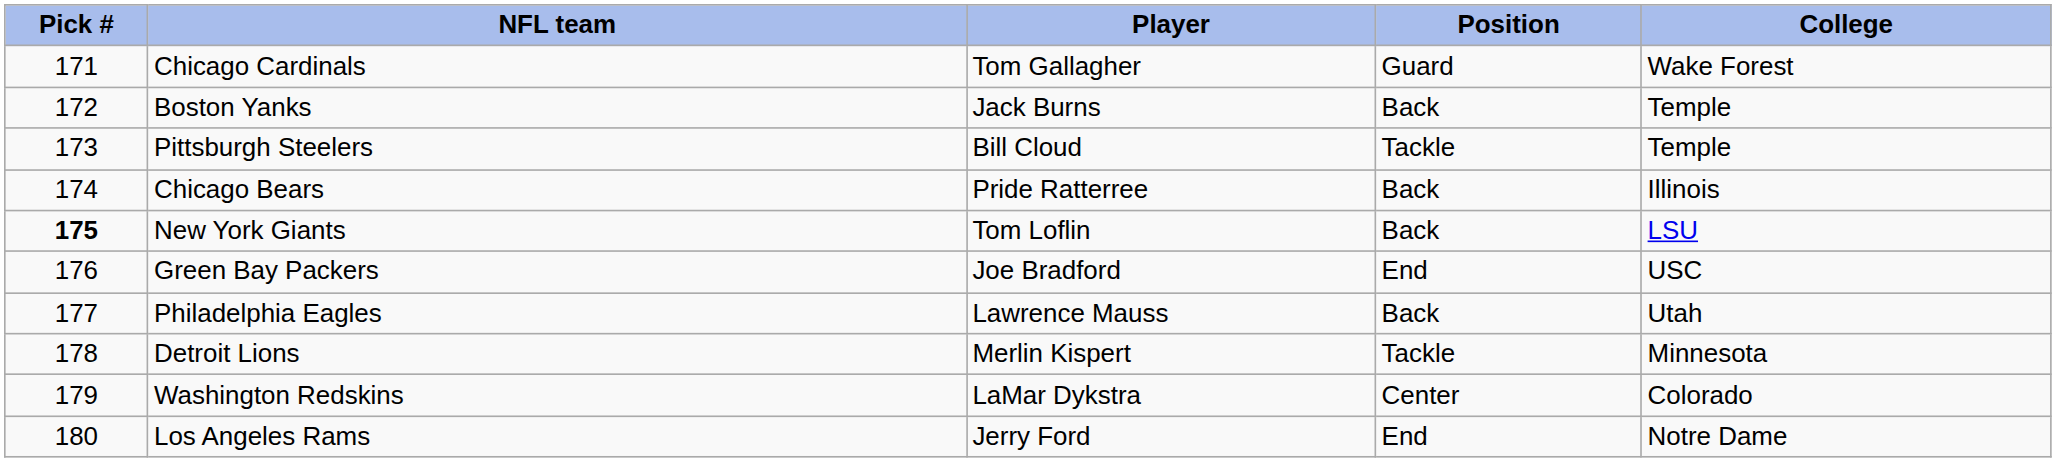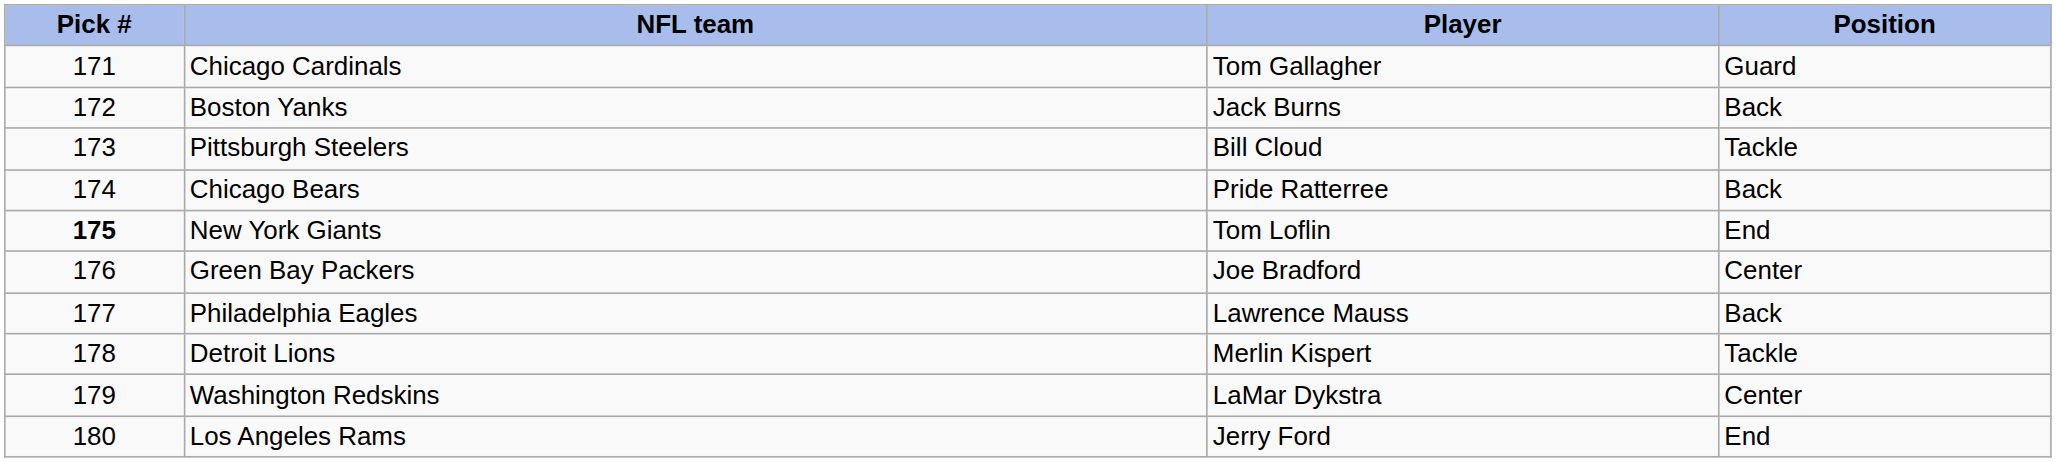 <table class="wikitable sortable sortable" style="width: 100%">
 <tr>
 <th style="background:#A8BDEC;" width=7%>Pick #</th>
 <th width=40% style="background:#A8BDEC;">NFL team</th>
 <th width=20% style="background:#A8BDEC;">Player</th>
 <th width=13% style="background:#A8BDEC;">Position</th>
-<th style="background:#A8BDEC;">College</th>
 </tr>
 <tr>
 <td align=center>171</td>
 <td>Chicago Cardinals</td>
 <td>Tom Gallagher</td>
 <td>Guard</td>
-<td>Wake Forest</td>
 </tr>
 <tr>
 <td align=center>172</td>
 <td>Boston Yanks</td>
 <td>Jack Burns</td>
 <td>Back</td>
-<td>Temple</td>
 </tr>
 <tr>
 <td align=center>173</td>
 <td>Pittsburgh Steelers</td>
 <td>Bill Cloud</td>
 <td>Tackle</td>
-<td>Temple</td>
 </tr>
 <tr>
 <td align=center>174</td>
 <td>Chicago Bears</td>
 <td>Pride Ratterree</td>
 <td>Back</td>
-<td>Illinois</td>
 </tr>
 <tr>
 <td align=center><strong>175</strong></td>
 <td>New York Giants</td>
 <td>Tom Loflin</td>
-<td>Back</td>
-<td><a href='#'>LSU</a></td>
+<td>End</td>
 </tr>
 <tr>
 <td align=center>176</td>
 <td>Green Bay Packers</td>
 <td>Joe Bradford</td>
-<td>End</td>
-<td>USC</td>
+<td>Center</td>
 </tr>
 <tr>
 <td align=center>177</td>
 <td>Philadelphia Eagles</td>
 <td>Lawrence Mauss</td>
 <td>Back</td>
-<td>Utah</td>
 </tr>
 <tr>
 <td align=center>178</td>
 <td>Detroit Lions</td>
 <td>Merlin Kispert</td>
 <td>Tackle</td>
-<td>Minnesota</td>
 </tr>
 <tr>
 <td align=center>179</td>
 <td>Washington Redskins</td>
 <td>LaMar Dykstra</td>
 <td>Center</td>
-<td>Colorado</td>
 </tr>
 <tr>
 <td align=center>180</td>
 <td>Los Angeles Rams</td>
 <td>Jerry Ford</td>
 <td>End</td>
-<td>Notre Dame</td>
 </tr>
 </table>
